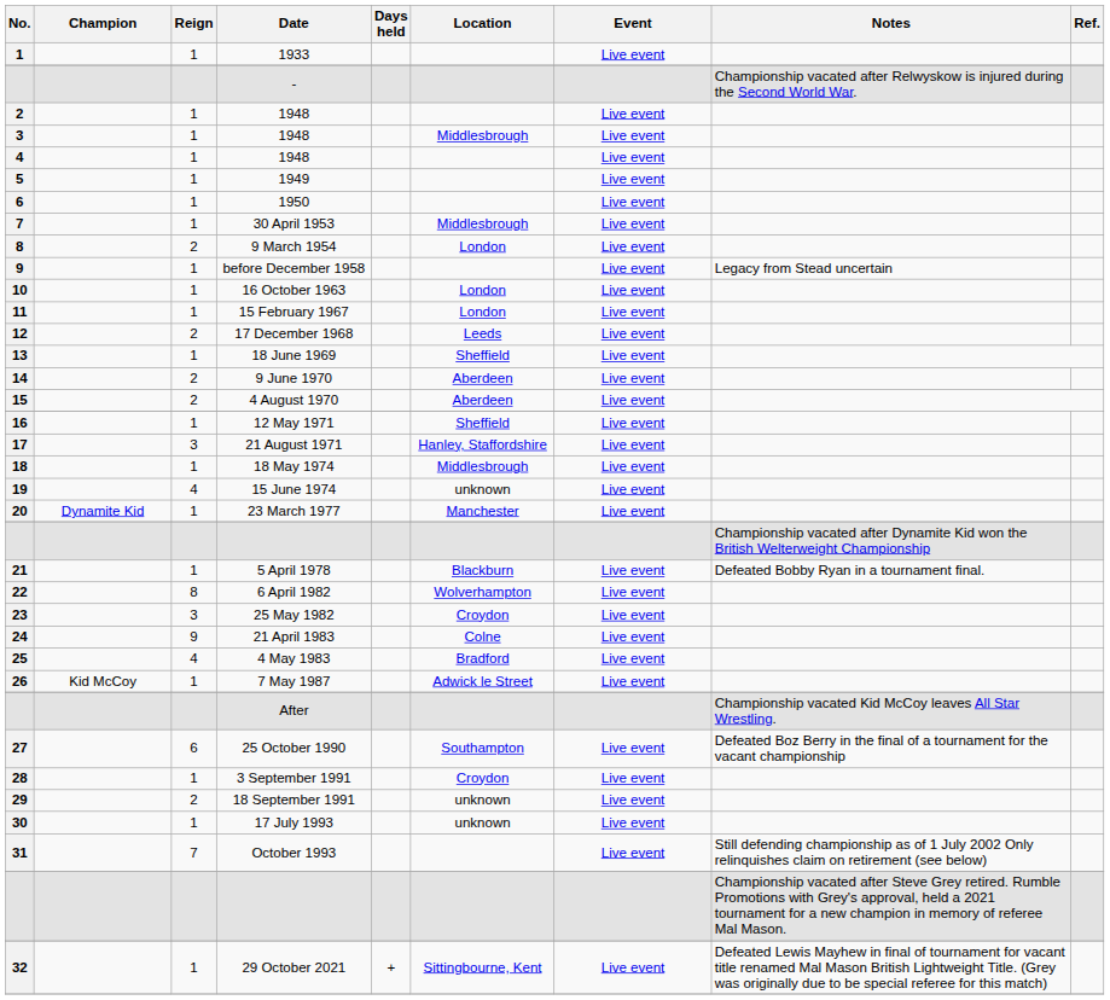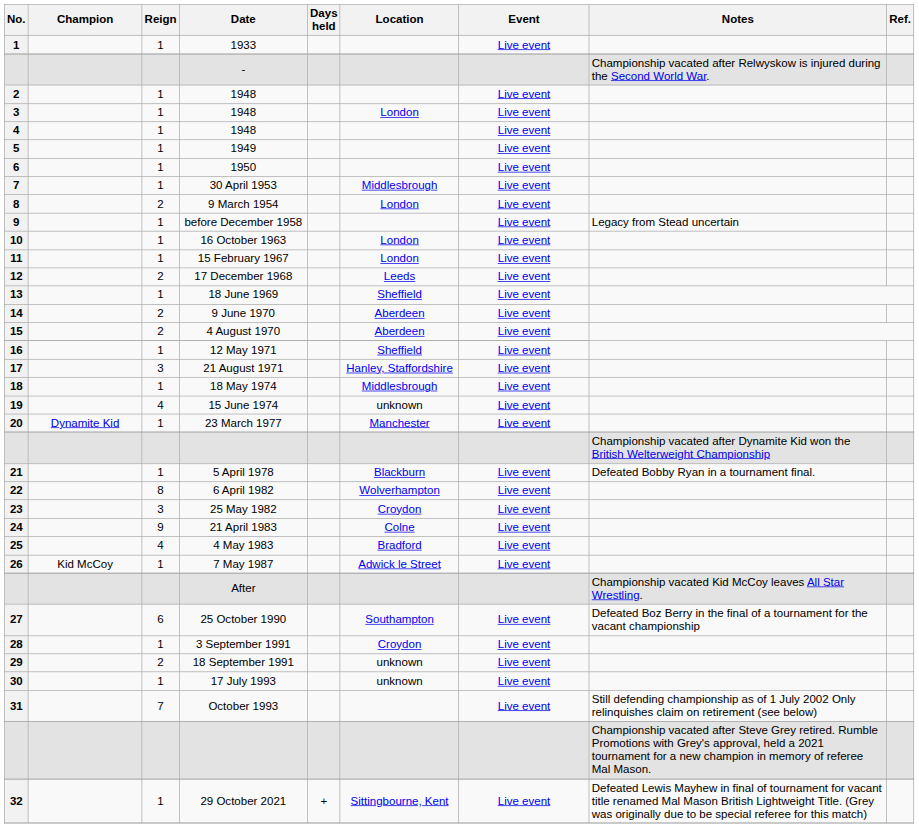 <table class="wikitable sortable" style="text-align: center" width=100%>
 <tr>
 <th width=0 data-sort-type="number">No.</th>
 <th width=14%>Champion</th>
 <th width=0>Reign</th>
 <th width=16%>Date</th>
 <th width=0 data-sort-type="number">Days held</th>
 <th width=14%>Location</th>
 <th width=17%>Event</th>
 <th width=51% class="unsortable">Notes</th>
 <th width=0 class="unsortable">Ref.</th>
 </tr>
 <tr>
 <th>1</th>
 <td></td>
 <td>1</td>
 <td>1933</td>
 <td></td>
 <td></td>
 <td><a href='#'>Live event</a></td>
 <td align=left> </td>
 <td></td>
 </tr>
 <tr>
 </tr>
 <tr style="background-color:#e3e3e3">
 <td></td>
 <td></td>
 <td></td>
 <td>-</td>
 <td></td>
 <td></td>
 <td></td>
 <td align=left>Championship vacated after Relwyskow is injured during the <a href='#'>Second World War</a>.</td>
 <td></td>
 </tr>
 <tr>
 <th>2</th>
 <td></td>
 <td>1</td>
 <td>1948</td>
 <td></td>
 <td></td>
 <td><a href='#'>Live event</a></td>
 <td align=left> </td>
 <td></td>
 </tr>
 <tr>
 <th>3</th>
 <td></td>
 <td>1</td>
 <td>1948</td>
 <td></td>
-<td><a href='#'>Middlesbrough</a></td>
+<td><a href='#'>London</a></td>
 <td><a href='#'>Live event</a></td>
 <td align=left> </td>
 <td></td>
 </tr>
 <tr>
 <th>4</th>
 <td></td>
 <td>1</td>
 <td>1948</td>
 <td></td>
 <td></td>
 <td><a href='#'>Live event</a></td>
 <td align=left> </td>
 <td></td>
 </tr>
 <tr>
 <th>5</th>
 <td></td>
 <td>1</td>
 <td>1949</td>
 <td></td>
 <td></td>
 <td><a href='#'>Live event</a></td>
 <td align=left> </td>
 <td></td>
 </tr>
 <tr>
 <th>6</th>
 <td></td>
 <td>1</td>
 <td>1950</td>
 <td></td>
 <td></td>
 <td><a href='#'>Live event</a></td>
 <td align=left> </td>
 <td></td>
 </tr>
 <tr>
 <th>7</th>
 <td></td>
 <td>1</td>
 <td>30 April 1953</td>
 <td></td>
 <td><a href='#'>Middlesbrough</a></td>
 <td><a href='#'>Live event</a></td>
 <td align=left> </td>
 <td></td>
 </tr>
 <tr>
 <th>8</th>
 <td></td>
 <td>2</td>
 <td>9 March 1954</td>
 <td></td>
 <td><a href='#'>London</a></td>
 <td><a href='#'>Live event</a></td>
 <td align=left> </td>
 <td></td>
 </tr>
 <tr>
 <th>9</th>
 <td></td>
 <td>1</td>
 <td>before December 1958</td>
 <td></td>
 <td></td>
 <td><a href='#'>Live event</a></td>
 <td align=left>Legacy from Stead uncertain</td>
 <td></td>
 </tr>
 <tr>
 <th>10</th>
 <td></td>
 <td>1</td>
 <td>16 October 1963</td>
 <td></td>
 <td><a href='#'>London</a></td>
 <td><a href='#'>Live event</a></td>
 <td align=left> </td>
 <td></td>
 </tr>
 <tr>
 <th>11</th>
 <td></td>
 <td>1</td>
 <td>15 February 1967</td>
 <td></td>
 <td><a href='#'>London</a></td>
 <td><a href='#'>Live event</a></td>
 <td align=left> </td>
 <td></td>
 </tr>
 <tr>
 <th>12</th>
 <td></td>
 <td>2</td>
 <td>17 December 1968</td>
 <td></td>
 <td><a href='#'>Leeds</a></td>
 <td><a href='#'>Live event</a></td>
 <td align=left> </td>
 <td></td>
 </tr>
 <tr>
 <th>13</th>
 <td></td>
 <td>1</td>
 <td>18 June 1969</td>
 <td></td>
 <td><a href='#'>Sheffield</a></td>
 <td><a href='#'>Live event</a></td>
 </tr>
 <tr>
 <th>14</th>
 <td></td>
 <td>2</td>
 <td>9 June 1970</td>
 <td></td>
 <td><a href='#'>Aberdeen</a></td>
 <td><a href='#'>Live event</a></td>
 <td align=left> </td>
 <td></td>
 </tr>
 <tr>
 <th>15</th>
 <td></td>
 <td>2</td>
 <td>4 August 1970</td>
 <td></td>
 <td><a href='#'>Aberdeen</a></td>
 <td><a href='#'>Live event</a></td>
 </tr>
 <tr>
 </tr>
 <tr>
 <th>16</th>
 <td></td>
 <td>1</td>
 <td>12 May 1971</td>
 <td></td>
 <td><a href='#'>Sheffield</a></td>
 <td><a href='#'>Live event</a></td>
 <td align="left"> </td>
 <td></td>
 </tr>
 <tr>
 <th>17</th>
 <td></td>
 <td>3</td>
 <td>21 August 1971</td>
 <td></td>
 <td><a href='#'>Hanley, Staffordshire</a></td>
 <td><a href='#'>Live event</a></td>
 <td align="left"> </td>
 <td></td>
 </tr>
 <tr>
 <th>18</th>
 <td></td>
 <td>1</td>
 <td>18 May 1974</td>
 <td></td>
 <td><a href='#'>Middlesbrough</a></td>
 <td><a href='#'>Live event</a></td>
 <td align="left"> </td>
 <td></td>
 </tr>
 <tr>
 <th>19</th>
 <td></td>
 <td>4</td>
 <td>15 June 1974</td>
 <td></td>
 <td>unknown</td>
 <td><a href='#'>Live event</a></td>
 <td align="left"> </td>
 <td></td>
 </tr>
 <tr>
 <th>20</th>
 <td><a href='#'>Dynamite Kid</a></td>
 <td>1</td>
 <td>23 March 1977</td>
 <td></td>
 <td><a href='#'>Manchester</a></td>
 <td><a href='#'>Live event</a></td>
 <td align="left"> </td>
 <td></td>
 </tr>
 <tr>
 </tr>
 <tr style="background-color:#e3e3e3">
 <td></td>
 <td></td>
 <td></td>
 <td></td>
 <td></td>
 <td></td>
 <td></td>
 <td align=left>Championship vacated after Dynamite Kid won the <a href='#'>British Welterweight Championship</a></td>
 <td></td>
 </tr>
 <tr>
 <th>21</th>
 <td></td>
 <td>1</td>
 <td>5 April 1978</td>
 <td></td>
 <td><a href='#'>Blackburn</a></td>
 <td><a href='#'>Live event</a></td>
 <td align=left>Defeated Bobby Ryan in a tournament final.</td>
 <td></td>
 </tr>
 <tr>
 <th>22</th>
 <td></td>
 <td>8</td>
 <td>6 April 1982</td>
 <td></td>
 <td><a href='#'>Wolverhampton</a></td>
 <td><a href='#'>Live event</a></td>
 <td align=left> </td>
 <td></td>
 </tr>
 <tr>
 <th>23</th>
 <td></td>
 <td>3</td>
 <td>25 May 1982</td>
 <td></td>
 <td><a href='#'>Croydon</a></td>
 <td><a href='#'>Live event</a></td>
 <td align=left> </td>
 <td></td>
 </tr>
 <tr>
 <th>24</th>
 <td></td>
 <td>9</td>
 <td>21 April 1983</td>
 <td></td>
 <td><a href='#'>Colne</a></td>
 <td><a href='#'>Live event</a></td>
 <td align=left> </td>
 <td></td>
 </tr>
 <tr>
 <th>25</th>
 <td></td>
 <td>4</td>
 <td>4 May 1983</td>
 <td></td>
 <td><a href='#'>Bradford</a></td>
 <td><a href='#'>Live event</a></td>
 <td align=left> </td>
 <td></td>
 </tr>
 <tr>
 <th>26</th>
 <td>Kid McCoy</td>
 <td>1</td>
 <td>7 May 1987</td>
 <td></td>
 <td><a href='#'>Adwick le Street</a></td>
 <td><a href='#'>Live event</a></td>
 <td align=left> </td>
 <td></td>
 </tr>
 <tr>
 </tr>
 <tr style="background-color:#e3e3e3">
 <td></td>
 <td></td>
 <td></td>
 <td>After </td>
 <td></td>
 <td></td>
 <td></td>
 <td align=left>Championship vacated Kid McCoy leaves <a href='#'>All Star Wrestling</a>.</td>
 <td></td>
 </tr>
 <tr>
 <th>27</th>
 <td></td>
 <td>6</td>
 <td>25 October 1990</td>
 <td></td>
 <td><a href='#'>Southampton</a></td>
 <td><a href='#'>Live event</a></td>
 <td align=left>Defeated Boz Berry in the final of a tournament for the vacant championship</td>
 <td></td>
 </tr>
 <tr>
 <th>28</th>
 <td></td>
 <td>1</td>
 <td>3 September 1991</td>
 <td></td>
 <td><a href='#'>Croydon</a></td>
 <td><a href='#'>Live event</a></td>
 <td align=left> </td>
 <td></td>
 </tr>
 <tr>
 <th>29</th>
 <td></td>
 <td>2</td>
 <td>18 September 1991</td>
 <td></td>
 <td>unknown</td>
 <td><a href='#'>Live event</a></td>
 <td align=left> </td>
 <td></td>
 </tr>
 <tr>
 <th>30</th>
 <td></td>
 <td>1</td>
 <td>17 July 1993</td>
 <td></td>
 <td>unknown</td>
 <td><a href='#'>Live event</a></td>
 <td align=left> </td>
 <td></td>
 </tr>
 <tr>
 <th>31</th>
 <td></td>
 <td>7</td>
 <td>October 1993</td>
 <td></td>
 <td></td>
 <td><a href='#'>Live event</a></td>
 <td align=left>Still defending championship as of 1 July 2002   Only relinquishes claim on retirement (see below)</td>
 <td></td>
 </tr>
 <tr>
 </tr>
 <tr>
 </tr>
 <tr style="background-color:#e3e3e3">
 <td></td>
 <td></td>
 <td></td>
 <td></td>
 <td></td>
 <td></td>
 <td></td>
 <td align=left>Championship vacated after Steve Grey retired. Rumble Promotions with Grey's approval, held a 2021 tournament for a new champion in memory of referee Mal Mason.</td>
 <td></td>
 </tr>
 <tr>
 </tr>
 <tr>
 <th>32</th>
 <td></td>
 <td>1</td>
 <td>29 October 2021</td>
 <td>+</td>
 <td><a href='#'>Sittingbourne, Kent</a></td>
 <td><a href='#'>Live event</a></td>
 <td align=left>Defeated Lewis Mayhew in final of tournament for vacant title renamed Mal Mason British Lightweight Title. (Grey was originally due to be special referee for this match)</td>
 <td></td>
 </tr>
 <tr>
 </tr>
 </table>
